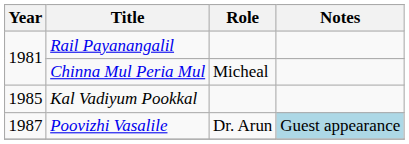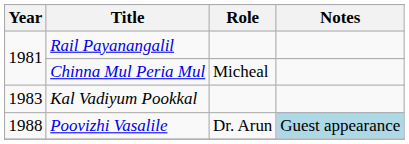 <table class="wikitable sortable">
 <tr>
 <th>Year</th>
 <th>Title</th>
 <th>Role</th>
 <th class="unsortable">Notes</th>
 </tr>
 <tr>
 <td rowspan=2>1981</td>
 <td><em><a href='#'>Rail Payanangalil</a></em></td>
 <td></td>
 <td></td>
 </tr>
 <tr>
 <td><em><a href='#'>Chinna Mul Peria Mul</a></em></td>
 <td>Micheal</td>
 <td></td>
 </tr>
 <tr>
-<td>1985</td>
+<td>1983</td>
 <td><em>Kal Vadiyum Pookkal</em></td>
 <td></td>
 <td></td>
 </tr>
 <tr>
-<td>1987</td>
+<td>1988</td>
 <td><em><a href='#'>Poovizhi Vasalile</a></em></td>
 <td>Dr. Arun</td>
 <td style="background: lightblue;">Guest appearance</td>
 </tr>
 <tr>
 </tr>
 </table>
